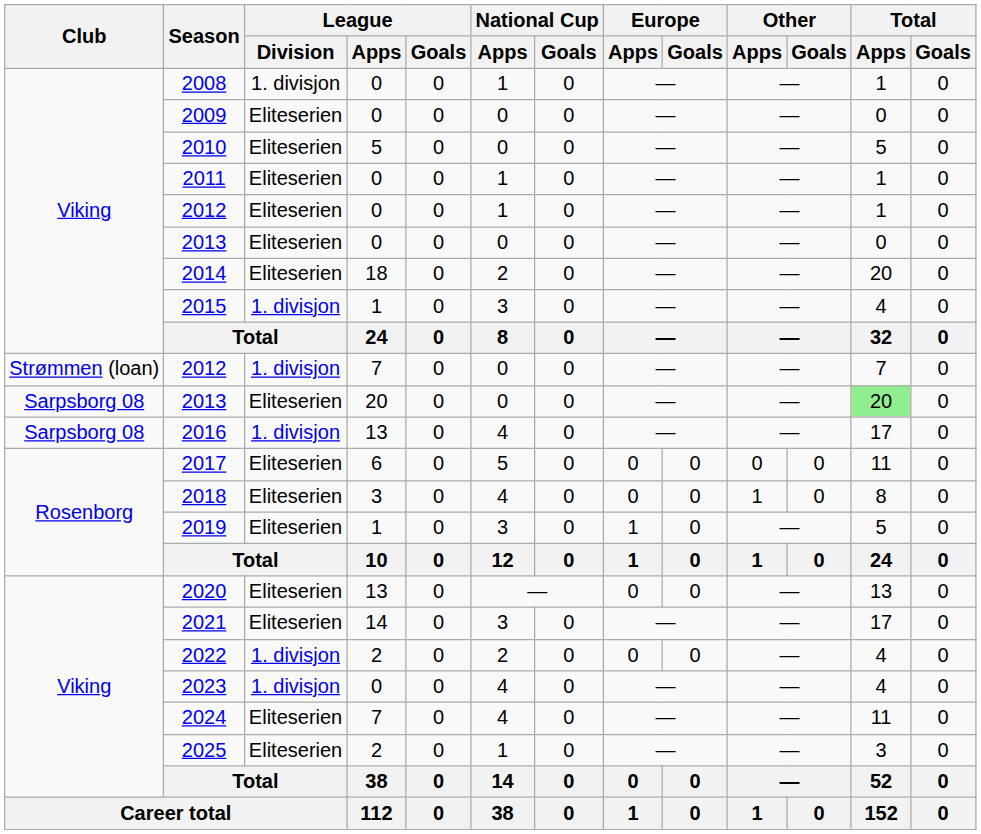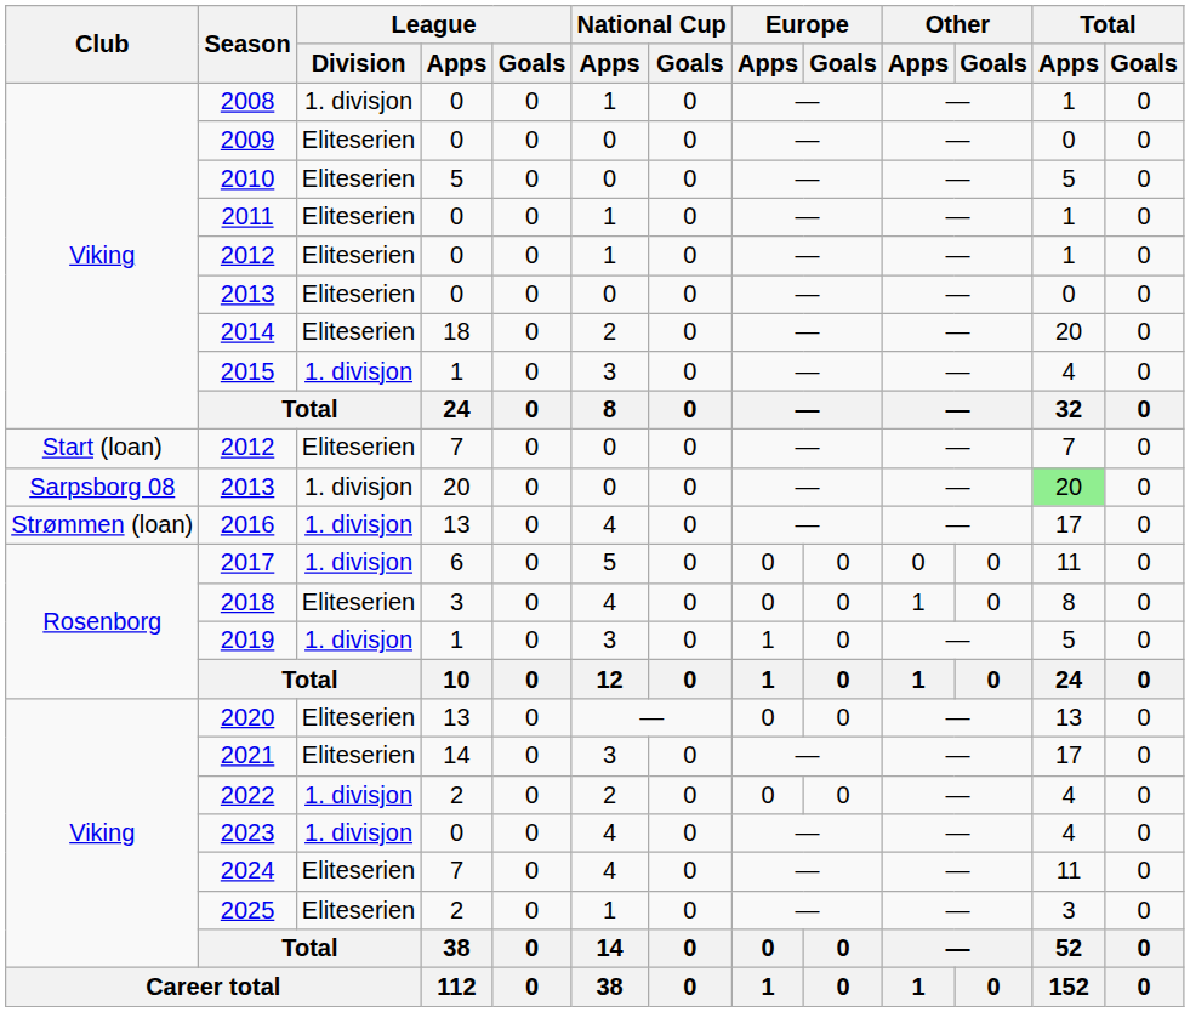 <table class="wikitable" style="text-align: center;">
 <tr>
 <th rowspan="2">Club</th>
 <th rowspan="2">Season</th>
 <th colspan="3">League</th>
 <th colspan="2">National Cup</th>
 <th colspan="2">Europe</th>
 <th colspan="2">Other</th>
 <th colspan="2">Total</th>
 </tr>
 <tr>
 <th>Division</th>
 <th>Apps</th>
 <th>Goals</th>
 <th>Apps</th>
 <th>Goals</th>
 <th>Apps</th>
 <th>Goals</th>
 <th>Apps</th>
 <th>Goals</th>
 <th>Apps</th>
 <th>Goals</th>
 </tr>
 <tr>
 <td rowspan="9"><a href='#'>Viking</a></td>
 <td><a href='#'>2008</a></td>
 <td>1. divisjon</td>
 <td>0</td>
 <td>0</td>
 <td>1</td>
 <td>0</td>
 <td colspan="2">—</td>
 <td colspan="2">—</td>
 <td>1</td>
 <td>0</td>
 </tr>
 <tr>
 <td><a href='#'>2009</a></td>
 <td>Eliteserien</td>
 <td>0</td>
 <td>0</td>
 <td>0</td>
 <td>0</td>
 <td colspan="2">—</td>
 <td colspan="2">—</td>
 <td>0</td>
 <td>0</td>
 </tr>
 <tr>
 <td><a href='#'>2010</a></td>
 <td>Eliteserien</td>
 <td>5</td>
 <td>0</td>
 <td>0</td>
 <td>0</td>
 <td colspan="2">—</td>
 <td colspan="2">—</td>
 <td>5</td>
 <td>0</td>
 </tr>
 <tr>
 <td><a href='#'>2011</a></td>
 <td>Eliteserien</td>
 <td>0</td>
 <td>0</td>
 <td>1</td>
 <td>0</td>
 <td colspan="2">—</td>
 <td colspan="2">—</td>
 <td>1</td>
 <td>0</td>
 </tr>
 <tr>
 <td><a href='#'>2012</a></td>
 <td>Eliteserien</td>
 <td>0</td>
 <td>0</td>
 <td>1</td>
 <td>0</td>
 <td colspan="2">—</td>
 <td colspan="2">—</td>
 <td>1</td>
 <td>0</td>
 </tr>
 <tr>
 <td><a href='#'>2013</a></td>
 <td>Eliteserien</td>
 <td>0</td>
 <td>0</td>
 <td>0</td>
 <td>0</td>
 <td colspan="2">—</td>
 <td colspan="2">—</td>
 <td>0</td>
 <td>0</td>
 </tr>
 <tr>
 <td><a href='#'>2014</a></td>
 <td>Eliteserien</td>
 <td>18</td>
 <td>0</td>
 <td>2</td>
 <td>0</td>
 <td colspan="2">—</td>
 <td colspan="2">—</td>
 <td>20</td>
 <td>0</td>
 </tr>
 <tr>
 <td><a href='#'>2015</a></td>
 <td><a href='#'>1. divisjon</a></td>
 <td>1</td>
 <td>0</td>
 <td>3</td>
 <td>0</td>
 <td colspan="2">—</td>
 <td colspan="2">—</td>
 <td>4</td>
 <td>0</td>
 </tr>
 <tr>
 <th colspan="2">Total</th>
 <th>24</th>
 <th>0</th>
 <th>8</th>
 <th>0</th>
 <th colspan="2">—</th>
 <th colspan="2">—</th>
 <th>32</th>
 <th>0</th>
 </tr>
 <tr>
-<td><a href='#'>Strømmen</a> (loan)</td>
+<td><a href='#'>Start</a> (loan)</td>
 <td><a href='#'>2012</a></td>
-<td><a href='#'>1. divisjon</a></td>
+<td>Eliteserien</td>
 <td>7</td>
 <td>0</td>
 <td>0</td>
 <td>0</td>
 <td colspan="2">—</td>
 <td colspan="2">—</td>
 <td>7</td>
 <td>0</td>
 </tr>
 <tr>
 <td><a href='#'>Sarpsborg 08</a></td>
 <td><a href='#'>2013</a></td>
-<td>Eliteserien</td>
+<td>1. divisjon</td>
 <td>20</td>
 <td>0</td>
 <td>0</td>
 <td>0</td>
 <td colspan="2">—</td>
 <td colspan="2">—</td>
 <td style="background: lightgreen;">20</td>
 <td>0</td>
 </tr>
 <tr>
-<td><a href='#'>Sarpsborg 08</a></td>
+<td><a href='#'>Strømmen</a> (loan)</td>
 <td><a href='#'>2016</a></td>
 <td><a href='#'>1. divisjon</a></td>
 <td>13</td>
 <td>0</td>
 <td>4</td>
 <td>0</td>
 <td colspan="2">—</td>
 <td colspan="2">—</td>
 <td>17</td>
 <td>0</td>
 </tr>
 <tr>
 <td rowspan="4"><a href='#'>Rosenborg</a></td>
 <td><a href='#'>2017</a></td>
-<td>Eliteserien</td>
+<td><a href='#'>1. divisjon</a></td>
 <td>6</td>
 <td>0</td>
 <td>5</td>
 <td>0</td>
 <td>0</td>
 <td>0</td>
 <td>0</td>
 <td>0</td>
 <td>11</td>
 <td>0</td>
 </tr>
 <tr>
 <td><a href='#'>2018</a></td>
 <td>Eliteserien</td>
 <td>3</td>
 <td>0</td>
 <td>4</td>
 <td>0</td>
 <td>0</td>
 <td>0</td>
 <td>1</td>
 <td>0</td>
 <td>8</td>
 <td>0</td>
 </tr>
 <tr>
 <td><a href='#'>2019</a></td>
-<td>Eliteserien</td>
+<td><a href='#'>1. divisjon</a></td>
 <td>1</td>
 <td>0</td>
 <td>3</td>
 <td>0</td>
 <td>1</td>
 <td>0</td>
 <td colspan="2">—</td>
 <td>5</td>
 <td>0</td>
 </tr>
 <tr>
 <th colspan="2">Total</th>
 <th>10</th>
 <th>0</th>
 <th>12</th>
 <th>0</th>
 <th>1</th>
 <th>0</th>
 <th>1</th>
 <th>0</th>
 <th>24</th>
 <th>0</th>
 </tr>
 <tr>
 <td rowspan="7"><a href='#'>Viking</a></td>
 <td><a href='#'>2020</a></td>
 <td>Eliteserien</td>
 <td>13</td>
 <td>0</td>
 <td colspan="2">—</td>
 <td>0</td>
 <td>0</td>
 <td colspan="2">—</td>
 <td>13</td>
 <td>0</td>
 </tr>
 <tr>
 <td><a href='#'>2021</a></td>
 <td>Eliteserien</td>
 <td>14</td>
 <td>0</td>
 <td>3</td>
 <td>0</td>
 <td colspan="2">—</td>
 <td colspan="2">—</td>
 <td>17</td>
 <td>0</td>
 </tr>
 <tr>
 <td><a href='#'>2022</a></td>
 <td><a href='#'>1. divisjon</a></td>
 <td>2</td>
 <td>0</td>
 <td>2</td>
 <td>0</td>
 <td>0</td>
 <td>0</td>
 <td colspan="2">—</td>
 <td>4</td>
 <td>0</td>
 </tr>
 <tr>
 <td><a href='#'>2023</a></td>
 <td><a href='#'>1. divisjon</a></td>
 <td>0</td>
 <td>0</td>
 <td>4</td>
 <td>0</td>
 <td colspan="2">—</td>
 <td colspan="2">—</td>
 <td>4</td>
 <td>0</td>
 </tr>
 <tr>
 <td><a href='#'>2024</a></td>
 <td>Eliteserien</td>
 <td>7</td>
 <td>0</td>
 <td>4</td>
 <td>0</td>
 <td colspan="2">—</td>
 <td colspan="2">—</td>
 <td>11</td>
 <td>0</td>
 </tr>
 <tr>
 <td><a href='#'>2025</a></td>
 <td>Eliteserien</td>
 <td>2</td>
 <td>0</td>
 <td>1</td>
 <td>0</td>
 <td colspan="2">—</td>
 <td colspan="2">—</td>
 <td>3</td>
 <td>0</td>
 </tr>
 <tr>
 <th colspan="2">Total</th>
 <th>38</th>
 <th>0</th>
 <th>14</th>
 <th>0</th>
 <th>0</th>
 <th>0</th>
 <th colspan="2">—</th>
 <th>52</th>
 <th>0</th>
 </tr>
 <tr>
 <th colspan="3">Career total</th>
 <th>112</th>
 <th>0</th>
 <th>38</th>
 <th>0</th>
 <th>1</th>
 <th>0</th>
 <th>1</th>
 <th>0</th>
 <th>152</th>
 <th>0</th>
 </tr>
 </table>
